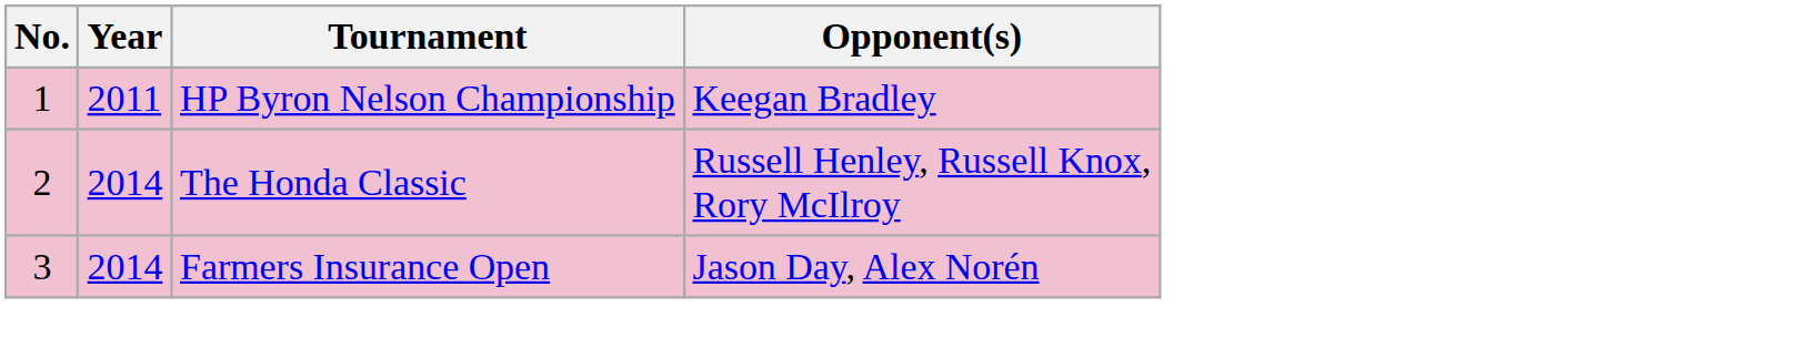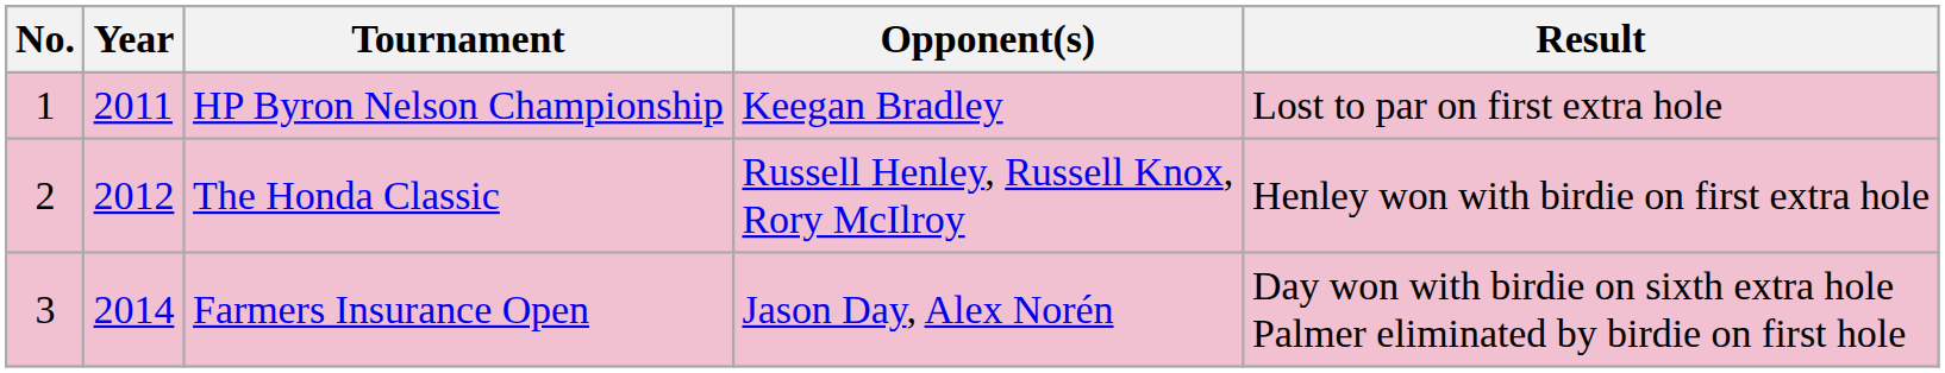 <table class="wikitable" style="font-size:95%;">
 <tr>
 <th>No.</th>
 <th>Year</th>
 <th>Tournament</th>
 <th>Opponent(s)</th>
+<th>Result</th>
 </tr>
 <tr style="background:#F2C1D1;">
 <td align=center>1</td>
 <td><a href='#'>2011</a></td>
 <td><a href='#'>HP Byron Nelson Championship</a></td>
 <td> <a href='#'>Keegan Bradley</a></td>
+<td>Lost to par on first extra hole</td>
 </tr>
 <tr style="background:#F2C1D1;">
 <td align=center>2</td>
-<td><a href='#'>2014</a></td>
+<td><a href='#'>2012</a></td>
 <td><a href='#'>The Honda Classic</a></td>
 <td> <a href='#'>Russell Henley</a>,  <a href='#'>Russell Knox</a>,<br> <a href='#'>Rory McIlroy</a></td>
+<td>Henley won with birdie on first extra hole</td>
 </tr>
 <tr style="background:#F2C1D1;">
 <td align=center>3</td>
 <td><a href='#'>2014</a></td>
 <td><a href='#'>Farmers Insurance Open</a></td>
 <td> <a href='#'>Jason Day</a>,  <a href='#'>Alex Norén</a></td>
+<td>Day won with birdie on sixth extra hole<br>Palmer eliminated by birdie on first hole</td>
 </tr>
 </table>
